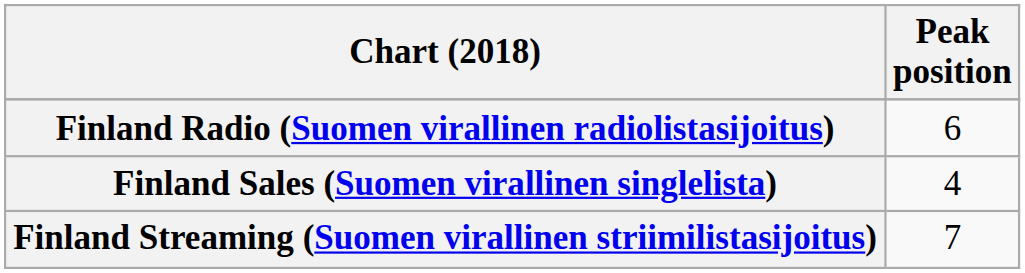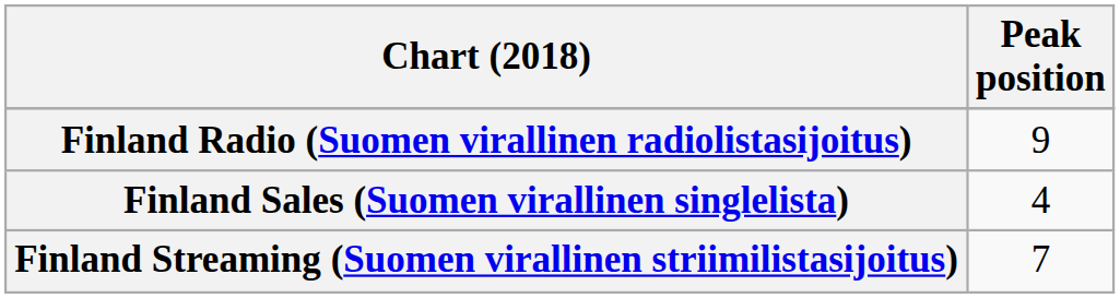 <table class="wikitable sortable plainrowheaders" style="text-align:center">
 <tr>
 <th scope="col">Chart (2018)</th>
 <th scope="col">Peak<br>position</th>
 </tr>
 <tr>
 </tr>
 <tr>
 <th scope="row">Finland Radio (<a href='#'>Suomen virallinen radiolistasijoitus</a>)</th>
-<td>6</td>
+<td>9</td>
 </tr>
 <tr>
 <th scope="row">Finland Sales (<a href='#'>Suomen virallinen singlelista</a>)</th>
 <td>4</td>
 </tr>
 <tr>
 <th scope="row">Finland Streaming (<a href='#'>Suomen virallinen striimilistasijoitus</a>)</th>
 <td>7</td>
 </tr>
 </table>
